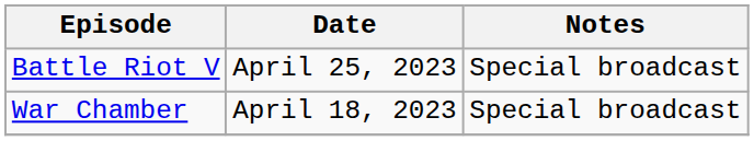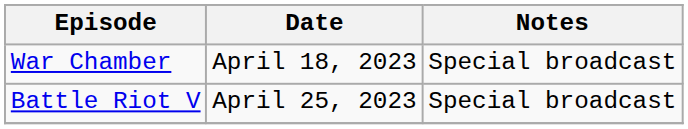 <table class="wikitable" style="font-size: 95%;">
 <tr>
 <th>Episode</th>
 <th>Date</th>
 <th>Notes</th>
 </tr>
 <tr>
+<td><a href='#'>War Chamber</a></td>
+<td>April 18, 2023</td>
+<td>Special broadcast</td>
+</tr>
+<tr>
 <td><a href='#'>Battle Riot V</a></td>
 <td>April 25, 2023</td>
 <td>Special broadcast</td>
 </tr>
 <tr>
-<td><a href='#'>War Chamber</a></td>
-<td>April 18, 2023</td>
-<td>Special broadcast</td>
-</tr>
-<tr>
 </tr>
 </table>
